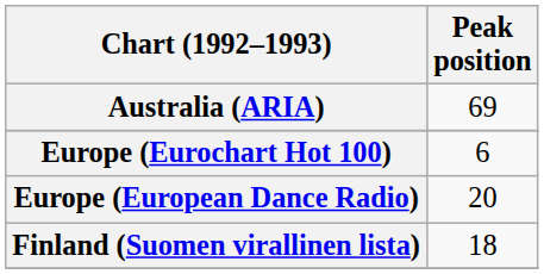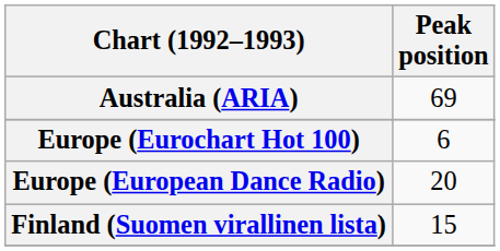 <table class="wikitable sortable plainrowheaders" style="text-align:center">
 <tr>
 <th>Chart (1992–1993)</th>
 <th>Peak<br>position</th>
 </tr>
 <tr>
 <th scope="row">Australia (<a href='#'>ARIA</a>)</th>
 <td>69</td>
 </tr>
 <tr>
 </tr>
 <tr>
 </tr>
 <tr>
 <th scope="row">Europe (<a href='#'>Eurochart Hot 100</a>)</th>
 <td>6</td>
 </tr>
 <tr>
 <th scope="row">Europe (<a href='#'>European Dance Radio</a>)</th>
 <td>20</td>
 </tr>
 <tr>
 <th scope="row">Finland (<a href='#'>Suomen virallinen lista</a>)</th>
-<td>18</td>
+<td>15</td>
 </tr>
 <tr>
 </tr>
 <tr>
 </tr>
 <tr>
 </tr>
 <tr>
 </tr>
 <tr>
 </tr>
 <tr>
 </tr>
 <tr>
 </tr>
 <tr>
 </tr>
 </table>
